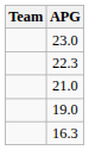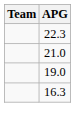 <table class=wikitable>
 <tr>
 <th>Team</th>
 <th>APG</th>
-</tr>
-<tr>
-<td></td>
-<td align=center>23.0</td>
 </tr>
 <tr>
 <td></td>
 <td align=center>22.3</td>
 </tr>
 <tr>
 <td></td>
 <td align=center>21.0</td>
 </tr>
 <tr>
 <td></td>
 <td align=center>19.0</td>
 </tr>
 <tr>
 <td></td>
 <td align=center>16.3</td>
 </tr>
 </table>
